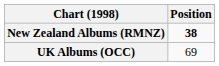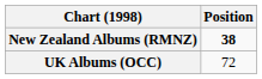 <table class="wikitable plainrowheaders" style="text-align:center">
 <tr>
 <th scope="col">Chart (1998)</th>
 <th scope="col">Position</th>
 </tr>
 <tr>
 <th scope="row">New Zealand Albums (RMNZ)</th>
 <td><strong>38</strong></td>
 </tr>
 <tr>
 <th scope="row">UK Albums (OCC)</th>
-<td>69</td>
+<td>72</td>
 </tr>
 </table>
